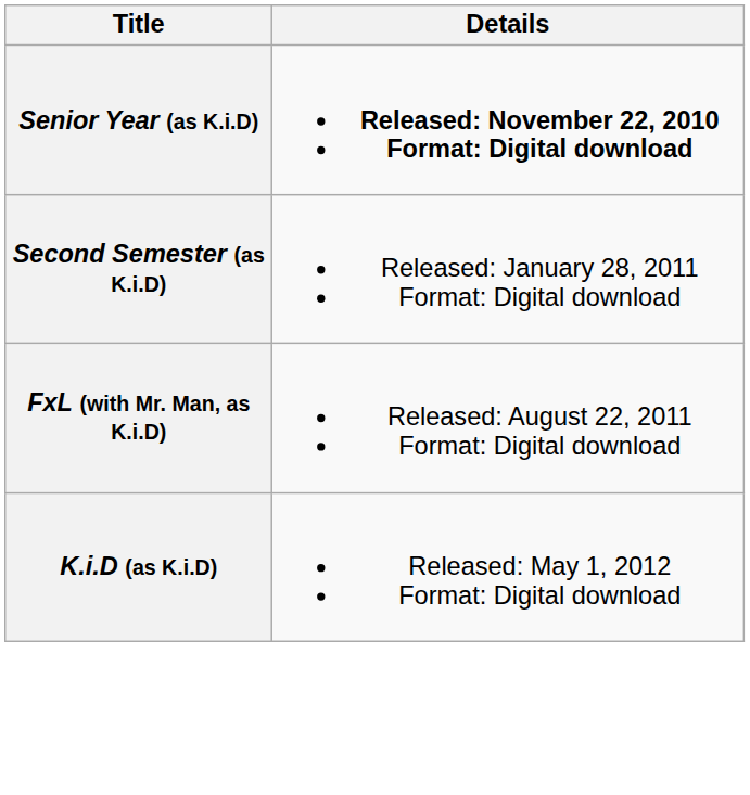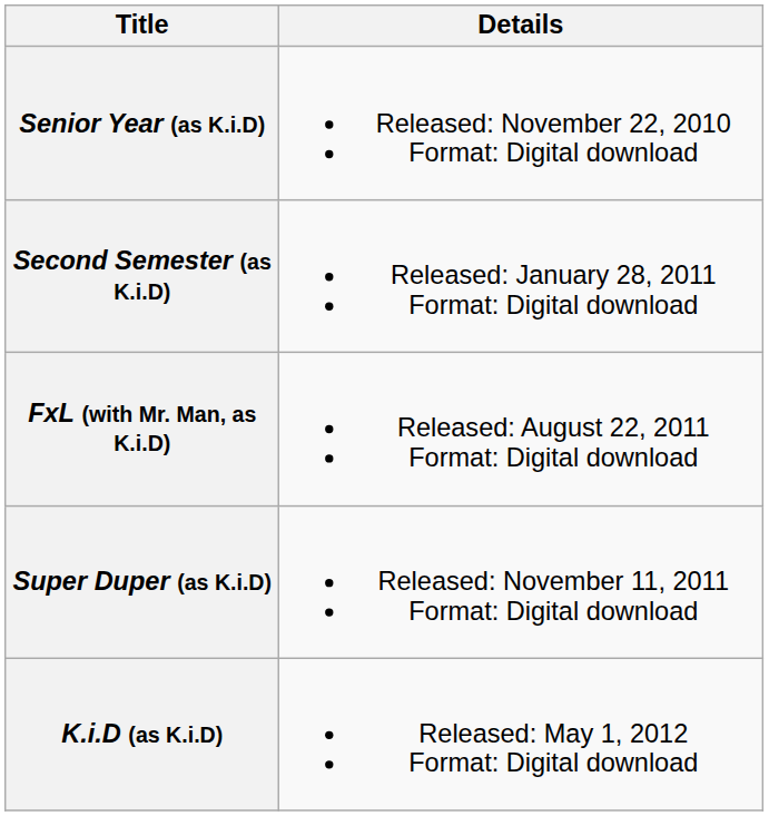 <table class="wikitable plainrowheaders" style="text-align:center;">
 <tr>
 <th scope="col" style="width:10em;">Title</th>
 <th scope="col" style="width:18em;">Details</th>
 </tr>
 <tr>
 <th scope="row"><em>Senior Year</em> <small>(as K.i.D)</small></th>
-<td><strong><br><ul><li>Released: November 22, 2010</li><li>Format: Digital download</li></ul></strong></td>
+<td><br><ul><li>Released: November 22, 2010</li><li>Format: Digital download</li></ul></td>
 </tr>
 <tr>
 <th scope="row"><em>Second Semester</em> <small>(as K.i.D)</small></th>
 <td><br><ul><li>Released: January 28, 2011</li><li>Format: Digital download</li></ul></td>
 </tr>
 <tr>
 <th scope="row"><em>FxL</em> <small>(with Mr. Man, as K.i.D)</small></th>
 <td><br><ul><li>Released: August 22, 2011</li><li>Format: Digital download</li></ul></td>
 </tr>
 <tr>
+<th scope="row"><em>Super Duper</em> <small>(as K.i.D)</small></th>
+<td><br><ul><li>Released: November 11, 2011</li><li>Format: Digital download</li></ul></td>
+</tr>
+<tr>
 <th scope="row"><em>K.i.D</em> <small>(as K.i.D)</small></th>
 <td><br><ul><li>Released: May 1, 2012</li><li>Format: Digital download</li></ul></td>
 </tr>
 </table>
